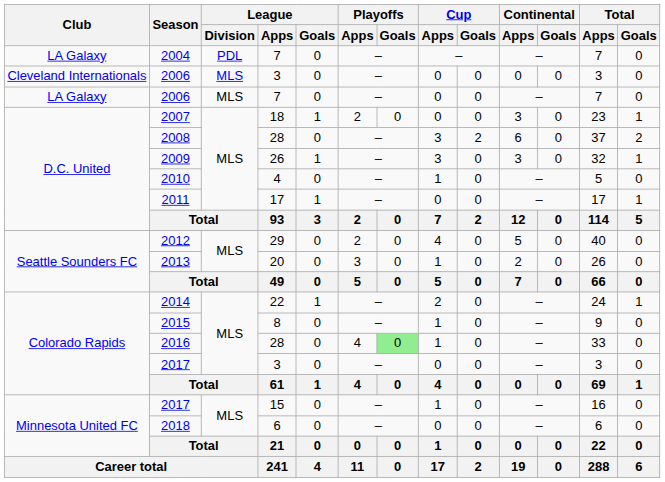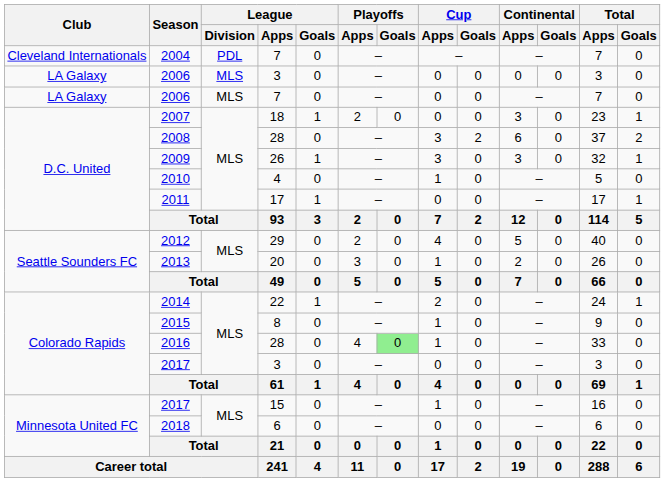 <table class="wikitable" style="text-align: center;">
 <tr>
 <th rowspan=2>Club</th>
 <th rowspan=2>Season</th>
 <th colspan=3>League</th>
 <th colspan=2>Playoffs</th>
 <th colspan=2><a href='#'>Cup</a></th>
 <th colspan=2>Continental</th>
 <th colspan=2>Total</th>
 </tr>
 <tr>
 <th>Division</th>
 <th>Apps</th>
 <th>Goals</th>
 <th>Apps</th>
 <th>Goals</th>
 <th>Apps</th>
 <th>Goals</th>
 <th>Apps</th>
 <th>Goals</th>
 <th>Apps</th>
 <th>Goals</th>
 </tr>
 <tr>
-<td><a href='#'>LA Galaxy</a></td>
+<td><a href='#'>Cleveland Internationals</a></td>
 <td><a href='#'>2004</a></td>
 <td><a href='#'>PDL</a></td>
 <td>7</td>
 <td>0</td>
 <td colspan=2>–</td>
 <td colspan=2>–</td>
 <td colspan=2>–</td>
 <td>7</td>
 <td>0</td>
 </tr>
 <tr>
-<td><a href='#'>Cleveland Internationals</a></td>
+<td><a href='#'>LA Galaxy</a></td>
 <td><a href='#'>2006</a></td>
 <td><a href='#'>MLS</a></td>
 <td>3</td>
 <td>0</td>
 <td colspan=2>–</td>
 <td>0</td>
 <td>0</td>
 <td>0</td>
 <td>0</td>
 <td>3</td>
 <td>0</td>
 </tr>
 <tr>
 <td><a href='#'>LA Galaxy</a></td>
 <td><a href='#'>2006</a></td>
 <td>MLS</td>
 <td>7</td>
 <td>0</td>
 <td colspan=2>–</td>
 <td>0</td>
 <td>0</td>
 <td colspan=2>–</td>
 <td>7</td>
 <td>0</td>
 </tr>
 <tr>
 <td rowspan=6><a href='#'>D.C. United</a></td>
 <td><a href='#'>2007</a></td>
 <td rowspan=5>MLS</td>
 <td>18</td>
 <td>1</td>
 <td>2</td>
 <td>0</td>
 <td>0</td>
 <td>0</td>
 <td>3</td>
 <td>0</td>
 <td>23</td>
 <td>1</td>
 </tr>
 <tr>
 <td><a href='#'>2008</a></td>
 <td>28</td>
 <td>0</td>
 <td colspan=2>–</td>
 <td>3</td>
 <td>2</td>
 <td>6</td>
 <td>0</td>
 <td>37</td>
 <td>2</td>
 </tr>
 <tr>
 <td><a href='#'>2009</a></td>
 <td>26</td>
 <td>1</td>
 <td colspan=2>–</td>
 <td>3</td>
 <td>0</td>
 <td>3</td>
 <td>0</td>
 <td>32</td>
 <td>1</td>
 </tr>
 <tr>
 <td><a href='#'>2010</a></td>
 <td>4</td>
 <td>0</td>
 <td colspan=2>–</td>
 <td>1</td>
 <td>0</td>
 <td colspan=2>–</td>
 <td>5</td>
 <td>0</td>
 </tr>
 <tr>
 <td><a href='#'>2011</a></td>
 <td>17</td>
 <td>1</td>
 <td colspan=2>–</td>
 <td>0</td>
 <td>0</td>
 <td colspan=2>–</td>
 <td>17</td>
 <td>1</td>
 </tr>
 <tr>
 <th colspan=2>Total</th>
 <th>93</th>
 <th>3</th>
 <th>2</th>
 <th>0</th>
 <th>7</th>
 <th>2</th>
 <th>12</th>
 <th>0</th>
 <th>114</th>
 <th>5</th>
 </tr>
 <tr>
 <td rowspan=3><a href='#'>Seattle Sounders FC</a></td>
 <td><a href='#'>2012</a></td>
 <td rowspan=2>MLS</td>
 <td>29</td>
 <td>0</td>
 <td>2</td>
 <td>0</td>
 <td>4</td>
 <td>0</td>
 <td>5</td>
 <td>0</td>
 <td>40</td>
 <td>0</td>
 </tr>
 <tr>
 <td><a href='#'>2013</a></td>
 <td>20</td>
 <td>0</td>
 <td>3</td>
 <td>0</td>
 <td>1</td>
 <td>0</td>
 <td>2</td>
 <td>0</td>
 <td>26</td>
 <td>0</td>
 </tr>
 <tr>
 <th colspan=2>Total</th>
 <th>49</th>
 <th>0</th>
 <th>5</th>
 <th>0</th>
 <th>5</th>
 <th>0</th>
 <th>7</th>
 <th>0</th>
 <th>66</th>
 <th>0</th>
 </tr>
 <tr>
 <td rowspan=5><a href='#'>Colorado Rapids</a></td>
 <td><a href='#'>2014</a></td>
 <td rowspan=4>MLS</td>
 <td>22</td>
 <td>1</td>
 <td colspan=2>–</td>
 <td>2</td>
 <td>0</td>
 <td colspan=2>–</td>
 <td>24</td>
 <td>1</td>
 </tr>
 <tr>
 <td><a href='#'>2015</a></td>
 <td>8</td>
 <td>0</td>
 <td colspan=2>–</td>
 <td>1</td>
 <td>0</td>
 <td colspan=2>–</td>
 <td>9</td>
 <td>0</td>
 </tr>
 <tr>
 <td><a href='#'>2016</a></td>
 <td>28</td>
 <td>0</td>
 <td>4</td>
 <td style="background: lightgreen;">0</td>
 <td>1</td>
 <td>0</td>
 <td colspan=2>–</td>
 <td>33</td>
 <td>0</td>
 </tr>
 <tr>
 <td><a href='#'>2017</a></td>
 <td>3</td>
 <td>0</td>
 <td colspan=2>–</td>
 <td>0</td>
 <td>0</td>
 <td colspan=2>–</td>
 <td>3</td>
 <td>0</td>
 </tr>
 <tr>
 <th colspan=2>Total</th>
 <th>61</th>
 <th>1</th>
 <th>4</th>
 <th>0</th>
 <th>4</th>
 <th>0</th>
 <th>0</th>
 <th>0</th>
 <th>69</th>
 <th>1</th>
 </tr>
 <tr>
 <td rowspan=3><a href='#'>Minnesota United FC</a></td>
 <td><a href='#'>2017</a></td>
 <td rowspan=2>MLS</td>
 <td>15</td>
 <td>0</td>
 <td colspan=2>–</td>
 <td>1</td>
 <td>0</td>
 <td colspan=2>–</td>
 <td>16</td>
 <td>0</td>
 </tr>
 <tr>
 <td><a href='#'>2018</a></td>
 <td>6</td>
 <td>0</td>
 <td colspan=2>–</td>
 <td>0</td>
 <td>0</td>
 <td colspan=2>–</td>
 <td>6</td>
 <td>0</td>
 </tr>
 <tr>
 <th colspan=2>Total</th>
 <th>21</th>
 <th>0</th>
 <th>0</th>
 <th>0</th>
 <th>1</th>
 <th>0</th>
 <th>0</th>
 <th>0</th>
 <th>22</th>
 <th>0</th>
 </tr>
 <tr>
 <th colspan=3>Career total</th>
 <th>241</th>
 <th>4</th>
 <th>11</th>
 <th>0</th>
 <th>17</th>
 <th>2</th>
 <th>19</th>
 <th>0</th>
 <th>288</th>
 <th>6</th>
 </tr>
 </table>
